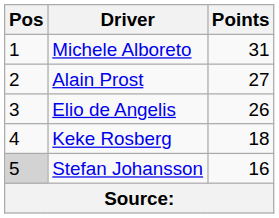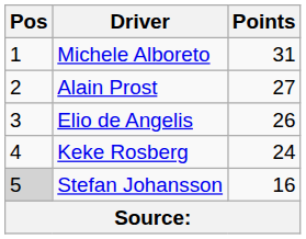 <table class="wikitable" style="font-size: 95%;">
 <tr>
 <th>Pos</th>
 <th>Driver</th>
 <th>Points</th>
 </tr>
 <tr>
 <td>1</td>
 <td> <a href='#'>Michele Alboreto</a></td>
 <td style="text-align: right">31</td>
 </tr>
 <tr>
 <td>2</td>
 <td> <a href='#'>Alain Prost</a></td>
 <td style="text-align: right">27</td>
 </tr>
 <tr>
 <td>3</td>
 <td> <a href='#'>Elio de Angelis</a></td>
 <td style="text-align: right">26</td>
 </tr>
 <tr>
 <td>4</td>
 <td> <a href='#'>Keke Rosberg</a></td>
-<td style="text-align: right">18</td>
+<td style="text-align: right">24</td>
 </tr>
 <tr>
 <td style="background: lightgrey;">5</td>
 <td> <a href='#'>Stefan Johansson</a></td>
 <td style="text-align: right">16</td>
 </tr>
 <tr>
 <th colspan=4>Source:</th>
 </tr>
 </table>
